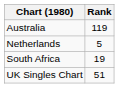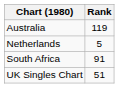 <table class="wikitable sortable">
 <tr>
 <th>Chart (1980)</th>
 <th>Rank</th>
 </tr>
 <tr>
 <td>Australia</td>
 <td style="text-align:center;">119</td>
 </tr>
 <tr>
 <td>Netherlands</td>
 <td style="text-align:center;">5</td>
 </tr>
 <tr>
 <td>South Africa</td>
-<td align="center">19</td>
+<td align="center">91</td>
 </tr>
 <tr>
 <td>UK Singles Chart</td>
 <td style="text-align:center;">51</td>
 </tr>
 </table>
